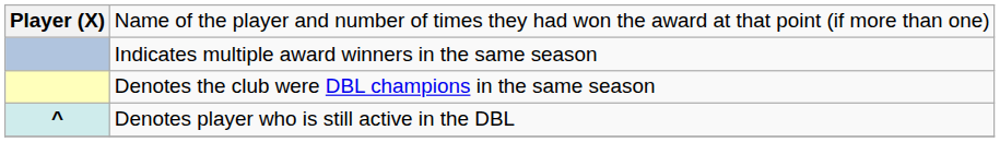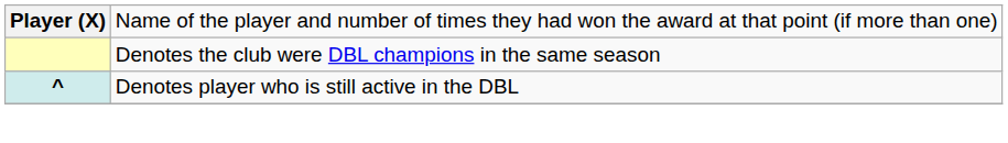 <table class="wikitable plainrowheaders">
 <tr>
 <th scope="row">Player (X)</th>
 <td>Name of the player and number of times they had won the award at that point (if more than one)</td>
-</tr>
-<tr>
-<th scope="row" style="text-align:center; background:#B0C4DE"></th>
-<td>Indicates multiple award winners in the same season</td>
 </tr>
 <tr>
 <th scope="row" style="text-align:center; background:#ffb"></th>
 <td>Denotes the club were <a href='#'>DBL champions</a> in the same season</td>
 </tr>
 <tr>
 <th scope="row" style="background:#cfecec;"><div>^</div></th>
 <td>Denotes player who is still active in the DBL</td>
 </tr>
 <tr>
 </tr>
 </table>
